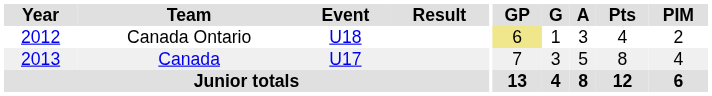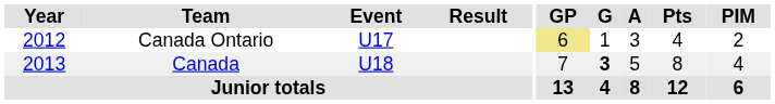 <table border="0" cellpadding="1" cellspacing="0" ID="Table3" style="text-align:center; width:40em">
 <tr ALIGN="center" bgcolor="#e0e0e0">
 <th>Year</th>
 <th>Team</th>
 <th>Event</th>
 <th>Result</th>
 <th rowspan="99" bgcolor="#ffffff"></th>
 <th>GP</th>
 <th>G</th>
 <th>A</th>
 <th>Pts</th>
 <th>PIM</th>
 </tr>
 <tr>
 <td><a href='#'>2012</a></td>
 <td>Canada Ontario</td>
-<td><a href='#'>U18</a></td>
+<td><a href='#'>U17</a></td>
 <td></td>
 <td style="background: khaki;">6</td>
 <td>1</td>
 <td>3</td>
 <td>4</td>
 <td>2</td>
 </tr>
 <tr bgcolor="#f0f0f0">
 <td><a href='#'>2013</a></td>
 <td><a href='#'>Canada</a></td>
-<td><a href='#'>U17</a></td>
+<td><a href='#'>U18</a></td>
 <td></td>
 <td>7</td>
-<td>3</td>
+<td><strong>3</strong></td>
 <td>5</td>
 <td>8</td>
 <td>4</td>
 </tr>
 <tr bgcolor="#e0e0e0">
 <th colspan="4">Junior totals</th>
 <th>13</th>
 <th>4</th>
 <th>8</th>
 <th>12</th>
 <th>6</th>
 </tr>
 </table>
